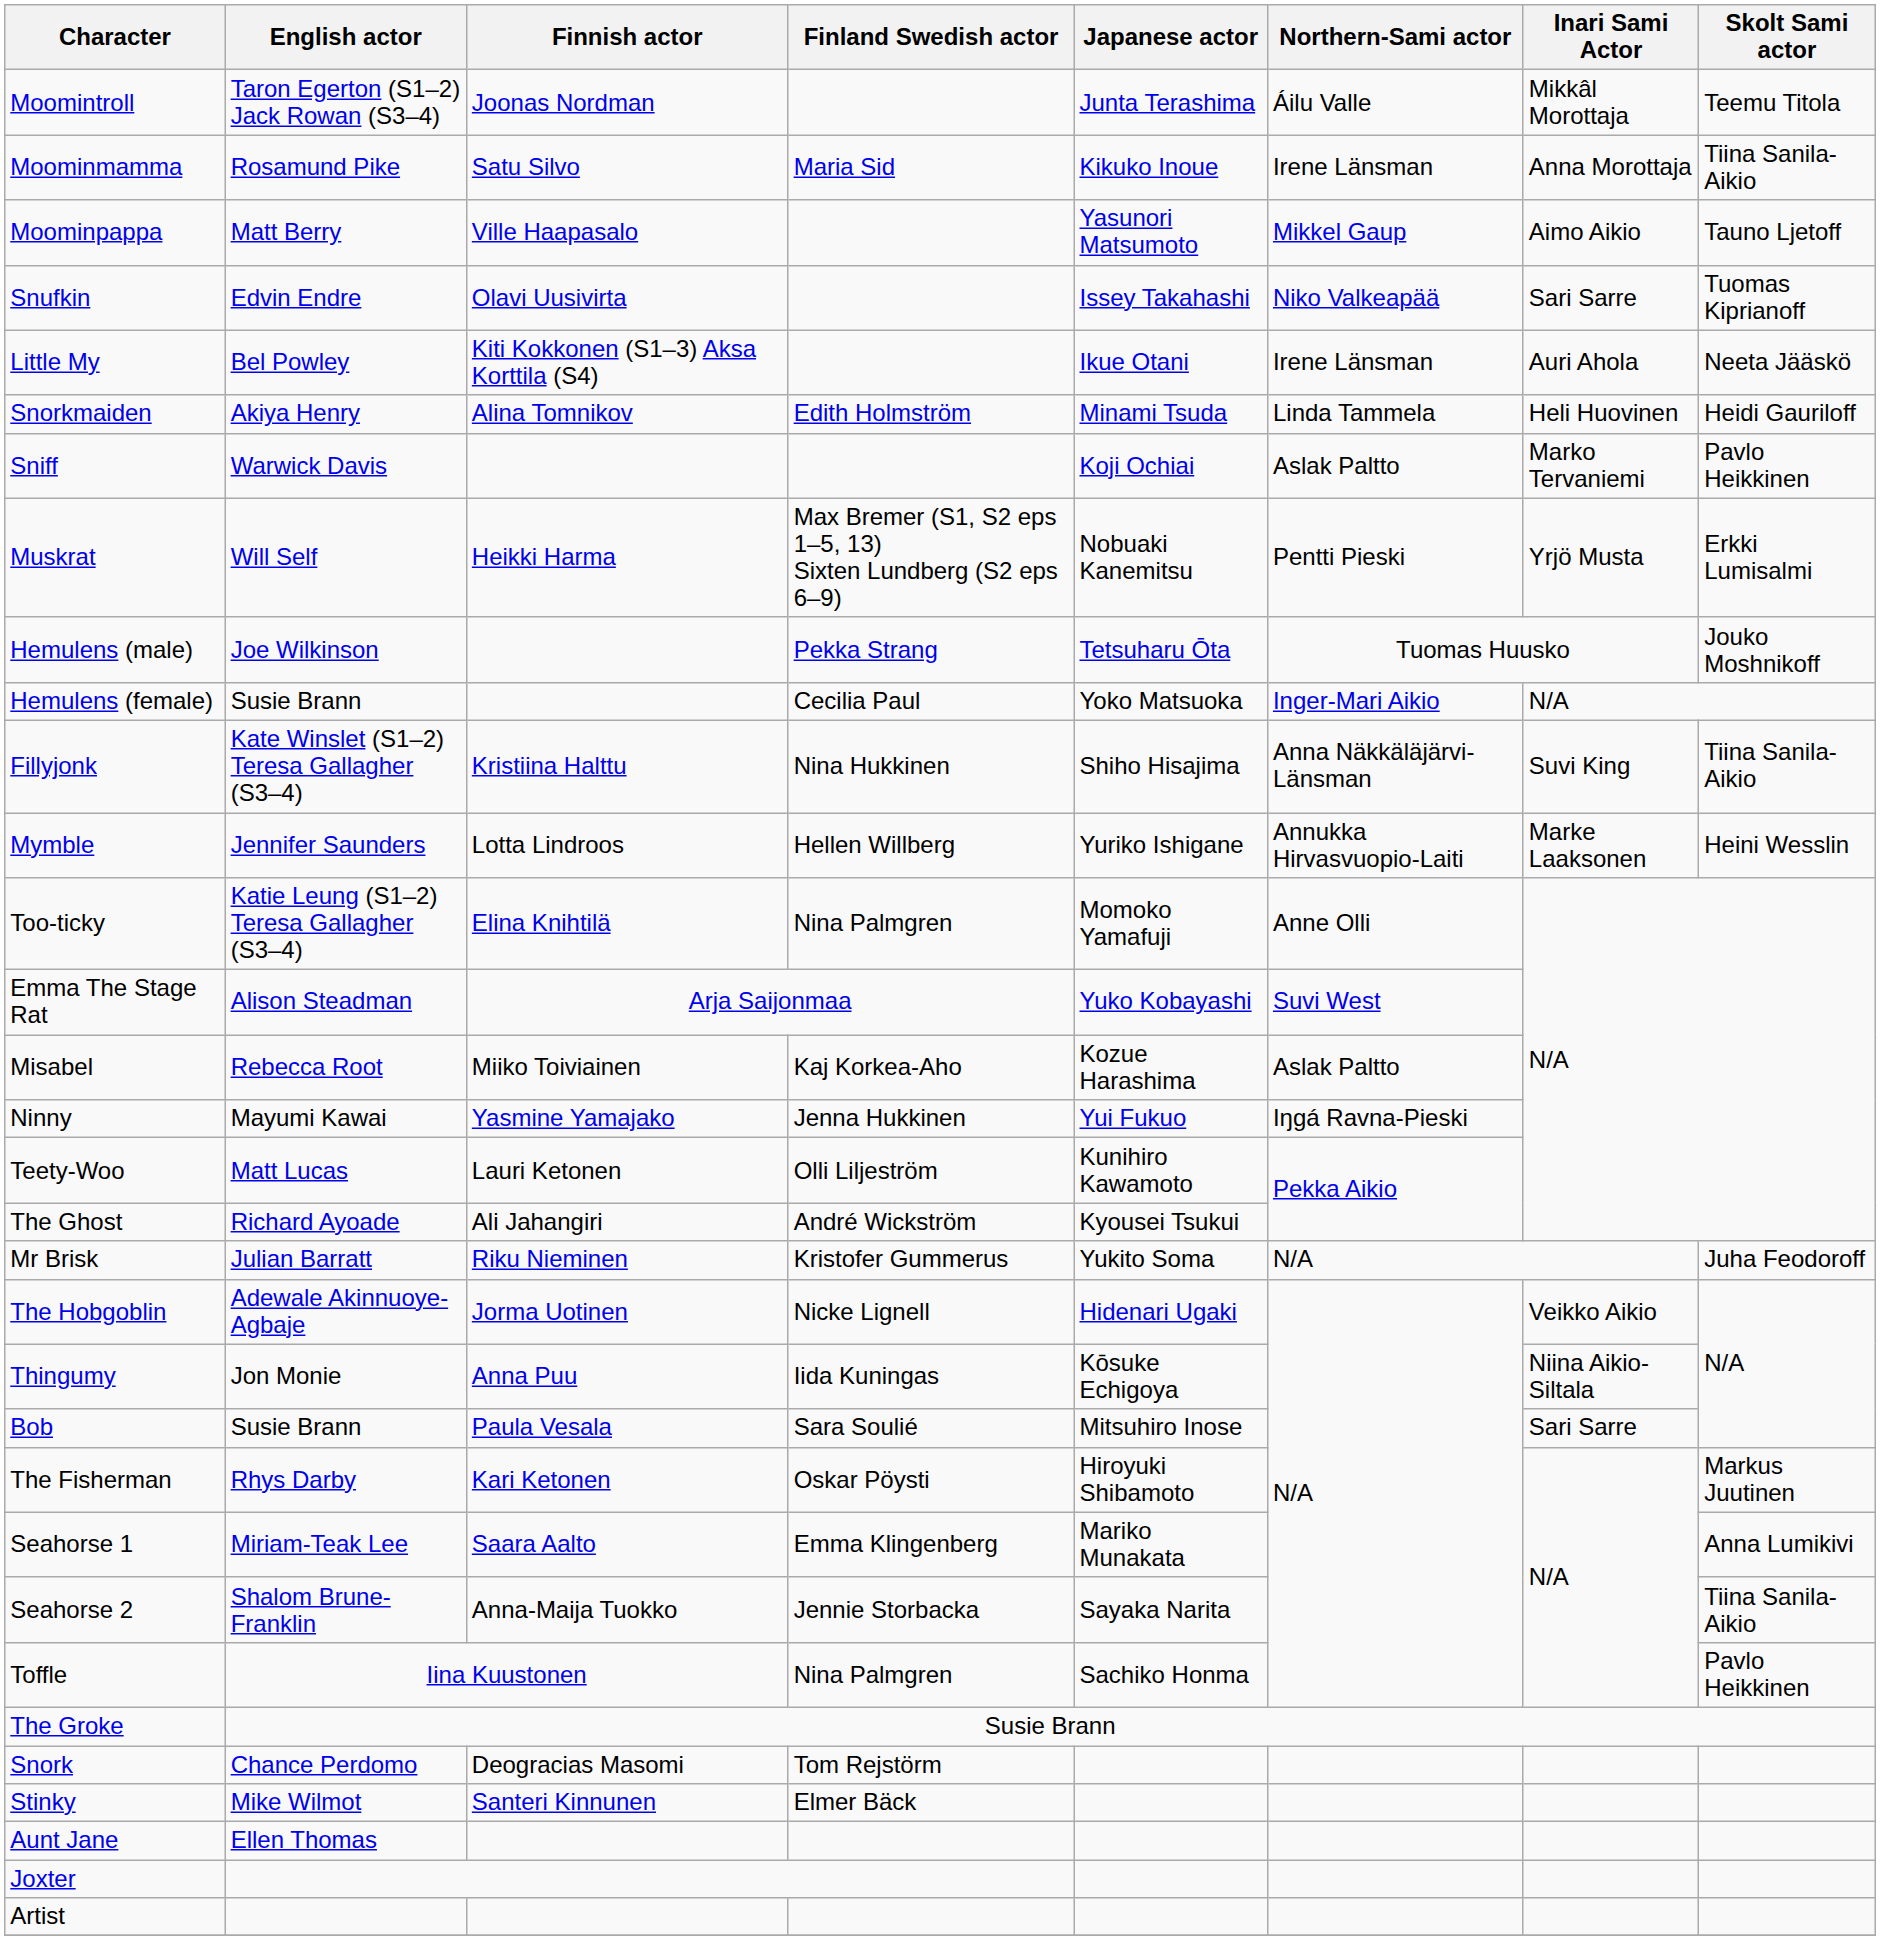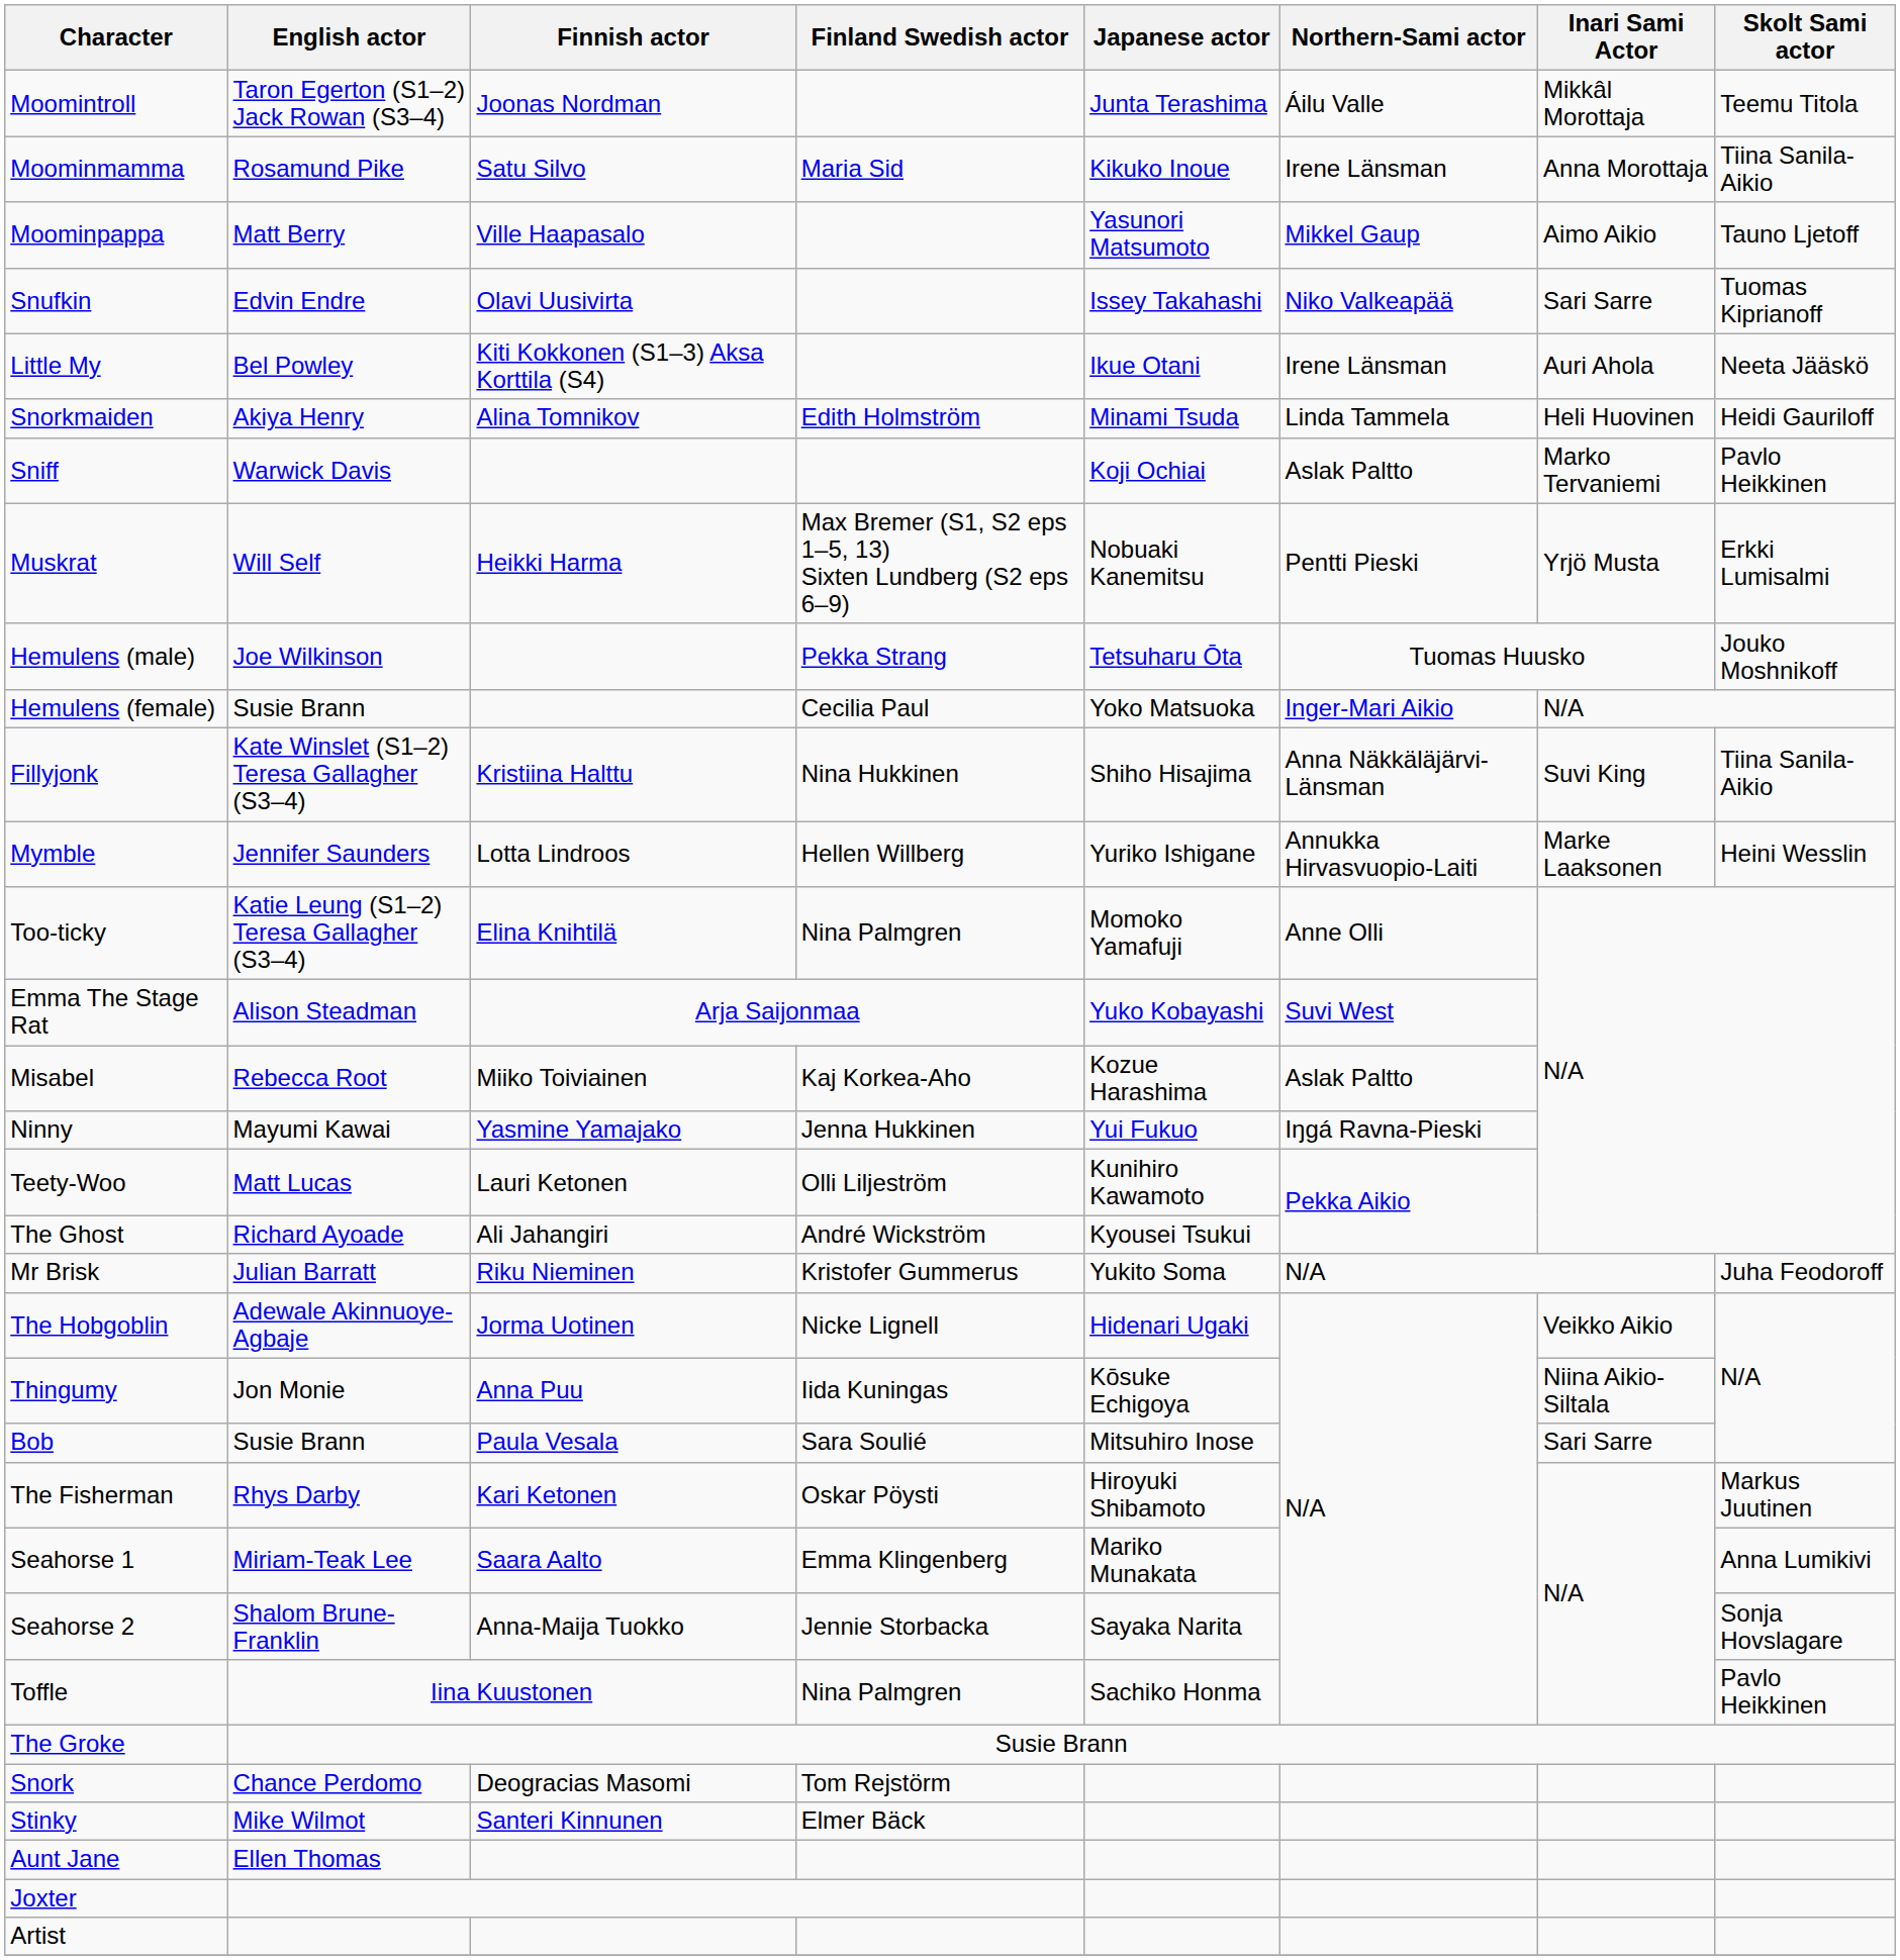 <table class="wikitable">
 <tr>
 <th>Character</th>
 <th>English actor</th>
 <th>Finnish actor</th>
 <th>Finland Swedish actor</th>
 <th>Japanese actor</th>
 <th>Northern-Sami actor</th>
 <th>Inari Sami Actor</th>
 <th>Skolt Sami actor</th>
 </tr>
 <tr>
 <td><a href='#'>Moomintroll</a></td>
 <td><a href='#'>Taron Egerton</a> (S1–2)<br><a href='#'>Jack Rowan</a> (S3–4)</td>
 <td><a href='#'>Joonas Nordman</a></td>
 <td></td>
 <td><a href='#'>Junta Terashima</a></td>
 <td>Áilu Valle</td>
 <td>Mikkâl Morottaja</td>
 <td>Teemu Titola</td>
 </tr>
 <tr>
 <td><a href='#'>Moominmamma</a></td>
 <td><a href='#'>Rosamund Pike</a></td>
 <td><a href='#'>Satu Silvo</a></td>
 <td><a href='#'>Maria Sid</a></td>
 <td><a href='#'>Kikuko Inoue</a></td>
 <td>Irene Länsman</td>
 <td>Anna Morottaja</td>
 <td>Tiina Sanila-Aikio</td>
 </tr>
 <tr>
 <td><a href='#'>Moominpappa</a></td>
 <td><a href='#'>Matt Berry</a></td>
 <td><a href='#'>Ville Haapasalo</a></td>
 <td></td>
 <td><a href='#'>Yasunori Matsumoto</a></td>
 <td><a href='#'>Mikkel Gaup</a></td>
 <td>Aimo Aikio</td>
 <td>Tauno Ljetoff</td>
 </tr>
 <tr>
 <td><a href='#'>Snufkin</a></td>
 <td><a href='#'>Edvin Endre</a></td>
 <td><a href='#'>Olavi Uusivirta</a></td>
 <td></td>
 <td><a href='#'>Issey Takahashi</a></td>
 <td><a href='#'>Niko Valkeapää</a></td>
 <td>Sari Sarre</td>
 <td>Tuomas Kiprianoff</td>
 </tr>
 <tr>
 <td><a href='#'>Little My</a></td>
 <td><a href='#'>Bel Powley</a></td>
 <td><a href='#'>Kiti Kokkonen</a> (S1–3) <a href='#'>Aksa Korttila</a> (S4)</td>
 <td></td>
 <td><a href='#'>Ikue Otani</a></td>
 <td>Irene Länsman</td>
 <td>Auri Ahola</td>
 <td>Neeta Jääskö</td>
 </tr>
 <tr>
 <td><a href='#'>Snorkmaiden</a></td>
 <td><a href='#'>Akiya Henry</a></td>
 <td><a href='#'>Alina Tomnikov</a></td>
 <td><a href='#'>Edith Holmström</a></td>
 <td><a href='#'>Minami Tsuda</a></td>
 <td>Linda Tammela</td>
 <td>Heli Huovinen</td>
 <td>Heidi Gauriloff</td>
 </tr>
 <tr>
 <td><a href='#'>Sniff</a></td>
 <td><a href='#'>Warwick Davis</a></td>
 <td></td>
 <td></td>
 <td><a href='#'>Koji Ochiai</a></td>
 <td>Aslak Paltto</td>
 <td>Marko Tervaniemi</td>
 <td>Pavlo Heikkinen</td>
 </tr>
 <tr>
 <td><a href='#'>Muskrat</a></td>
 <td><a href='#'>Will Self</a></td>
 <td><a href='#'>Heikki Harma</a></td>
 <td>Max Bremer (S1, S2 eps 1–5, 13)<br> Sixten Lundberg (S2 eps 6–9)</td>
 <td>Nobuaki Kanemitsu</td>
 <td>Pentti Pieski</td>
 <td>Yrjö Musta</td>
 <td>Erkki Lumisalmi</td>
 </tr>
 <tr>
 <td><a href='#'>Hemulens</a> (male)</td>
 <td><a href='#'>Joe Wilkinson</a></td>
 <td></td>
 <td><a href='#'>Pekka Strang</a></td>
 <td><a href='#'>Tetsuharu Ōta</a></td>
 <td colspan="2" style="text-align:center;">Tuomas Huusko</td>
 <td>Jouko Moshnikoff</td>
 </tr>
 <tr>
 <td><a href='#'>Hemulens</a> (female)</td>
 <td>Susie Brann</td>
 <td></td>
 <td>Cecilia Paul</td>
 <td>Yoko Matsuoka</td>
 <td><a href='#'>Inger-Mari Aikio</a></td>
 <td colspan="2">N/A</td>
 </tr>
 <tr>
 <td><a href='#'>Fillyjonk</a></td>
 <td><a href='#'>Kate Winslet</a> (S1–2)<br><a href='#'>Teresa Gallagher</a> (S3–4)</td>
 <td><a href='#'>Kristiina Halttu</a></td>
 <td>Nina Hukkinen</td>
 <td>Shiho Hisajima</td>
 <td>Anna Näkkäläjärvi-Länsman</td>
 <td>Suvi King</td>
 <td>Tiina Sanila-Aikio</td>
 </tr>
 <tr>
 <td><a href='#'>Mymble</a></td>
 <td><a href='#'>Jennifer Saunders</a></td>
 <td>Lotta Lindroos</td>
 <td>Hellen Willberg</td>
 <td>Yuriko Ishigane</td>
 <td>Annukka Hirvasvuopio-Laiti</td>
 <td>Marke Laaksonen</td>
 <td>Heini Wesslin</td>
 </tr>
 <tr>
 <td>Too-ticky</td>
 <td><a href='#'>Katie Leung</a> (S1–2)<br><a href='#'>Teresa Gallagher</a> (S3–4)</td>
 <td><a href='#'>Elina Knihtilä</a></td>
 <td>Nina Palmgren</td>
 <td>Momoko Yamafuji</td>
 <td>Anne Olli</td>
 <td colspan="2" rowspan="6">N/A</td>
 </tr>
 <tr>
 <td>Emma The Stage Rat</td>
 <td><a href='#'>Alison Steadman</a></td>
 <td colspan="2"style="text-align:center;"><a href='#'>Arja Saijonmaa</a></td>
 <td><a href='#'>Yuko Kobayashi</a></td>
 <td><a href='#'>Suvi West</a></td>
 </tr>
 <tr>
 <td>Misabel</td>
 <td><a href='#'>Rebecca Root</a></td>
 <td>Miiko Toiviainen</td>
 <td>Kaj Korkea-Aho</td>
 <td>Kozue Harashima</td>
 <td>Aslak Paltto</td>
 </tr>
 <tr>
 <td>Ninny</td>
 <td>Mayumi Kawai</td>
 <td><a href='#'>Yasmine Yamajako</a></td>
 <td>Jenna Hukkinen</td>
 <td><a href='#'>Yui Fukuo</a></td>
 <td>Iŋgá Ravna-Pieski</td>
 </tr>
 <tr>
 <td>Teety-Woo</td>
 <td><a href='#'>Matt Lucas</a></td>
 <td>Lauri Ketonen</td>
 <td>Olli Liljeström</td>
 <td>Kunihiro Kawamoto</td>
 <td rowspan="2"><a href='#'>Pekka Aikio</a></td>
 </tr>
 <tr>
 <td>The Ghost</td>
 <td><a href='#'>Richard Ayoade</a></td>
 <td>Ali Jahangiri</td>
 <td>André Wickström</td>
 <td>Kyousei Tsukui</td>
 </tr>
 <tr>
 <td>Mr Brisk</td>
 <td><a href='#'>Julian Barratt</a></td>
 <td><a href='#'>Riku Nieminen</a></td>
 <td>Kristofer Gummerus</td>
 <td>Yukito Soma</td>
 <td colspan="2">N/A</td>
 <td>Juha Feodoroff</td>
 </tr>
 <tr>
 <td><a href='#'>The Hobgoblin</a></td>
 <td><a href='#'>Adewale Akinnuoye-Agbaje</a></td>
 <td><a href='#'>Jorma Uotinen</a></td>
 <td>Nicke Lignell</td>
 <td><a href='#'>Hidenari Ugaki</a></td>
 <td rowspan="7">N/A</td>
 <td>Veikko Aikio</td>
 <td rowspan="3">N/A</td>
 </tr>
 <tr>
 <td><a href='#'>Thingumy</a></td>
 <td>Jon Monie</td>
 <td><a href='#'>Anna Puu</a></td>
 <td>Iida Kuningas</td>
 <td>Kōsuke Echigoya</td>
 <td>Niina Aikio-Siltala</td>
 </tr>
 <tr>
 <td><a href='#'>Bob</a></td>
 <td>Susie Brann</td>
 <td><a href='#'>Paula Vesala</a></td>
 <td>Sara Soulié</td>
 <td>Mitsuhiro Inose</td>
 <td>Sari Sarre</td>
 </tr>
 <tr>
 <td>The Fisherman</td>
 <td><a href='#'>Rhys Darby</a></td>
 <td><a href='#'>Kari Ketonen</a></td>
 <td>Oskar Pöysti</td>
 <td>Hiroyuki Shibamoto</td>
 <td rowspan="4">N/A</td>
 <td>Markus Juutinen</td>
 </tr>
 <tr>
 <td>Seahorse 1</td>
 <td><a href='#'>Miriam-Teak Lee</a></td>
 <td><a href='#'>Saara Aalto</a></td>
 <td>Emma Klingenberg</td>
 <td>Mariko Munakata</td>
 <td>Anna Lumikivi</td>
 </tr>
 <tr>
 <td>Seahorse 2</td>
 <td><a href='#'>Shalom Brune-Franklin</a></td>
 <td>Anna-Maija Tuokko</td>
 <td>Jennie Storbacka</td>
 <td>Sayaka Narita</td>
-<td>Tiina Sanila-Aikio</td>
+<td>Sonja Hovslagare</td>
 </tr>
 <tr>
 <td>Toffle</td>
 <td colspan="2"style="text-align:center;"><a href='#'>Iina Kuustonen</a></td>
 <td>Nina Palmgren</td>
 <td>Sachiko Honma</td>
 <td>Pavlo Heikkinen</td>
 </tr>
 <tr>
 <td><a href='#'>The Groke</a></td>
 <td colspan="7" style="text-align:center;">Susie Brann</td>
 </tr>
 <tr>
 <td><a href='#'>Snork</a></td>
 <td><a href='#'>Chance Perdomo</a></td>
 <td>Deogracias Masomi</td>
 <td>Tom Rejstörm</td>
 <td></td>
 <td></td>
 <td></td>
 <td></td>
 </tr>
 <tr>
 <td><a href='#'>Stinky</a></td>
 <td><a href='#'>Mike Wilmot</a></td>
 <td><a href='#'>Santeri Kinnunen</a></td>
 <td>Elmer Bäck</td>
 <td></td>
 <td></td>
 <td></td>
 <td></td>
 </tr>
 <tr>
 <td><a href='#'>Aunt Jane</a></td>
 <td><a href='#'>Ellen Thomas</a></td>
 <td></td>
 <td></td>
 <td></td>
 <td></td>
 <td></td>
 <td></td>
 </tr>
 <tr>
 <td><a href='#'>Joxter</a></td>
 <td colspan="3"style="text-align:center;"></td>
 <td></td>
 <td></td>
 <td></td>
 <td></td>
 </tr>
 <tr>
 <td>Artist</td>
 <td></td>
 <td></td>
 <td></td>
 <td></td>
 <td></td>
 <td></td>
 <td></td>
 </tr>
 <tr>
 </tr>
 </table>
